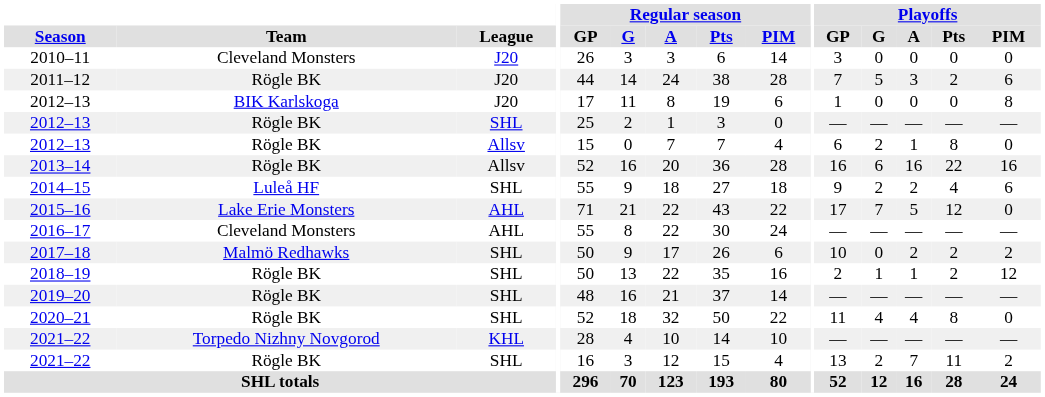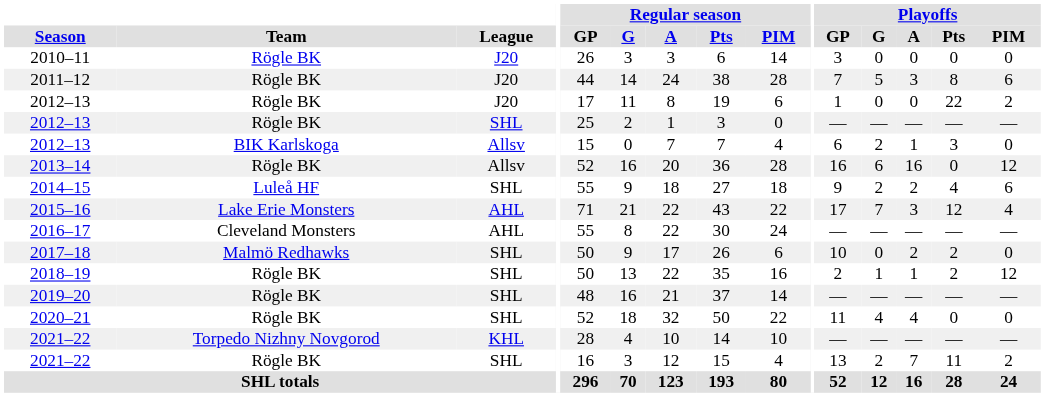 <table border="0" cellpadding="1" cellspacing="0" style="text-align:center; width:60em">
 <tr bgcolor="#e0e0e0">
 <th colspan="3" bgcolor="#ffffff"></th>
 <th rowspan="99" bgcolor="#ffffff"></th>
 <th colspan="5"><a href='#'>Regular season</a></th>
 <th rowspan="99" bgcolor="#ffffff"></th>
 <th colspan="5"><a href='#'>Playoffs</a></th>
 </tr>
 <tr bgcolor="#e0e0e0">
 <th><a href='#'>Season</a></th>
 <th>Team</th>
 <th>League</th>
 <th>GP</th>
 <th><a href='#'>G</a></th>
 <th><a href='#'>A</a></th>
 <th><a href='#'>Pts</a></th>
 <th><a href='#'>PIM</a></th>
 <th>GP</th>
 <th>G</th>
 <th>A</th>
 <th>Pts</th>
 <th>PIM</th>
 </tr>
 <tr>
 <td>2010–11</td>
-<td>Cleveland Monsters</td>
+<td><a href='#'>Rögle BK</a></td>
 <td><a href='#'>J20</a></td>
 <td>26</td>
 <td>3</td>
 <td>3</td>
 <td>6</td>
 <td>14</td>
 <td>3</td>
 <td>0</td>
 <td>0</td>
 <td>0</td>
 <td>0</td>
 </tr>
 <tr bgcolor="#f0f0f0">
 <td>2011–12</td>
 <td>Rögle BK</td>
 <td>J20</td>
 <td>44</td>
 <td>14</td>
 <td>24</td>
 <td>38</td>
 <td>28</td>
 <td>7</td>
 <td>5</td>
 <td>3</td>
-<td>2</td>
+<td>8</td>
 <td>6</td>
 </tr>
 <tr>
 <td>2012–13</td>
-<td><a href='#'>BIK Karlskoga</a></td>
+<td>Rögle BK</td>
 <td>J20</td>
 <td>17</td>
 <td>11</td>
 <td>8</td>
 <td>19</td>
 <td>6</td>
 <td>1</td>
 <td>0</td>
 <td>0</td>
-<td>0</td>
-<td>8</td>
+<td>22</td>
+<td>2</td>
 </tr>
 <tr bgcolor="#f0f0f0">
 <td><a href='#'>2012–13</a></td>
 <td>Rögle BK</td>
 <td><a href='#'>SHL</a></td>
 <td>25</td>
 <td>2</td>
 <td>1</td>
 <td>3</td>
 <td>0</td>
 <td>—</td>
 <td>—</td>
 <td>—</td>
 <td>—</td>
 <td>—</td>
 </tr>
 <tr>
 <td><a href='#'>2012–13</a></td>
-<td>Rögle BK</td>
+<td><a href='#'>BIK Karlskoga</a></td>
 <td><a href='#'>Allsv</a></td>
 <td>15</td>
 <td>0</td>
 <td>7</td>
 <td>7</td>
 <td>4</td>
 <td>6</td>
 <td>2</td>
 <td>1</td>
-<td>8</td>
+<td>3</td>
 <td>0</td>
 </tr>
 <tr bgcolor="#f0f0f0">
 <td><a href='#'>2013–14</a></td>
 <td>Rögle BK</td>
 <td>Allsv</td>
 <td>52</td>
 <td>16</td>
 <td>20</td>
 <td>36</td>
 <td>28</td>
 <td>16</td>
 <td>6</td>
 <td>16</td>
-<td>22</td>
-<td>16</td>
+<td>0</td>
+<td>12</td>
 </tr>
 <tr>
 <td><a href='#'>2014–15</a></td>
 <td><a href='#'>Luleå HF</a></td>
 <td>SHL</td>
 <td>55</td>
 <td>9</td>
 <td>18</td>
 <td>27</td>
 <td>18</td>
 <td>9</td>
 <td>2</td>
 <td>2</td>
 <td>4</td>
 <td>6</td>
 </tr>
 <tr bgcolor="#f0f0f0">
 <td><a href='#'>2015–16</a></td>
 <td><a href='#'>Lake Erie Monsters</a></td>
 <td><a href='#'>AHL</a></td>
 <td>71</td>
 <td>21</td>
 <td>22</td>
 <td>43</td>
 <td>22</td>
 <td>17</td>
 <td>7</td>
-<td>5</td>
+<td>3</td>
 <td>12</td>
-<td>0</td>
+<td>4</td>
 </tr>
 <tr>
 <td><a href='#'>2016–17</a></td>
 <td>Cleveland Monsters</td>
 <td>AHL</td>
 <td>55</td>
 <td>8</td>
 <td>22</td>
 <td>30</td>
 <td>24</td>
 <td>—</td>
 <td>—</td>
 <td>—</td>
 <td>—</td>
 <td>—</td>
 </tr>
 <tr bgcolor="#f0f0f0">
 <td><a href='#'>2017–18</a></td>
 <td><a href='#'>Malmö Redhawks</a></td>
 <td>SHL</td>
 <td>50</td>
 <td>9</td>
 <td>17</td>
 <td>26</td>
 <td>6</td>
 <td>10</td>
 <td>0</td>
 <td>2</td>
 <td>2</td>
-<td>2</td>
+<td>0</td>
 </tr>
 <tr>
 <td><a href='#'>2018–19</a></td>
 <td>Rögle BK</td>
 <td>SHL</td>
 <td>50</td>
 <td>13</td>
 <td>22</td>
 <td>35</td>
 <td>16</td>
 <td>2</td>
 <td>1</td>
 <td>1</td>
 <td>2</td>
 <td>12</td>
 </tr>
 <tr bgcolor="#f0f0f0">
 <td><a href='#'>2019–20</a></td>
 <td>Rögle BK</td>
 <td>SHL</td>
 <td>48</td>
 <td>16</td>
 <td>21</td>
 <td>37</td>
 <td>14</td>
 <td>—</td>
 <td>—</td>
 <td>—</td>
 <td>—</td>
 <td>—</td>
 </tr>
 <tr>
 <td><a href='#'>2020–21</a></td>
 <td>Rögle BK</td>
 <td>SHL</td>
 <td>52</td>
 <td>18</td>
 <td>32</td>
 <td>50</td>
 <td>22</td>
 <td>11</td>
 <td>4</td>
 <td>4</td>
-<td>8</td>
+<td>0</td>
 <td>0</td>
 </tr>
 <tr bgcolor="#f0f0f0">
 <td><a href='#'>2021–22</a></td>
 <td><a href='#'>Torpedo Nizhny Novgorod</a></td>
 <td><a href='#'>KHL</a></td>
 <td>28</td>
 <td>4</td>
 <td>10</td>
 <td>14</td>
 <td>10</td>
 <td>—</td>
 <td>—</td>
 <td>—</td>
 <td>—</td>
 <td>—</td>
 </tr>
 <tr>
 <td><a href='#'>2021–22</a></td>
 <td>Rögle BK</td>
 <td>SHL</td>
 <td>16</td>
 <td>3</td>
 <td>12</td>
 <td>15</td>
 <td>4</td>
 <td>13</td>
 <td>2</td>
 <td>7</td>
 <td>11</td>
 <td>2</td>
 </tr>
 <tr bgcolor="#e0e0e0">
 <th colspan="3">SHL totals</th>
 <th>296</th>
 <th>70</th>
 <th>123</th>
 <th>193</th>
 <th>80</th>
 <th>52</th>
 <th>12</th>
 <th>16</th>
 <th>28</th>
 <th>24</th>
 </tr>
 </table>
